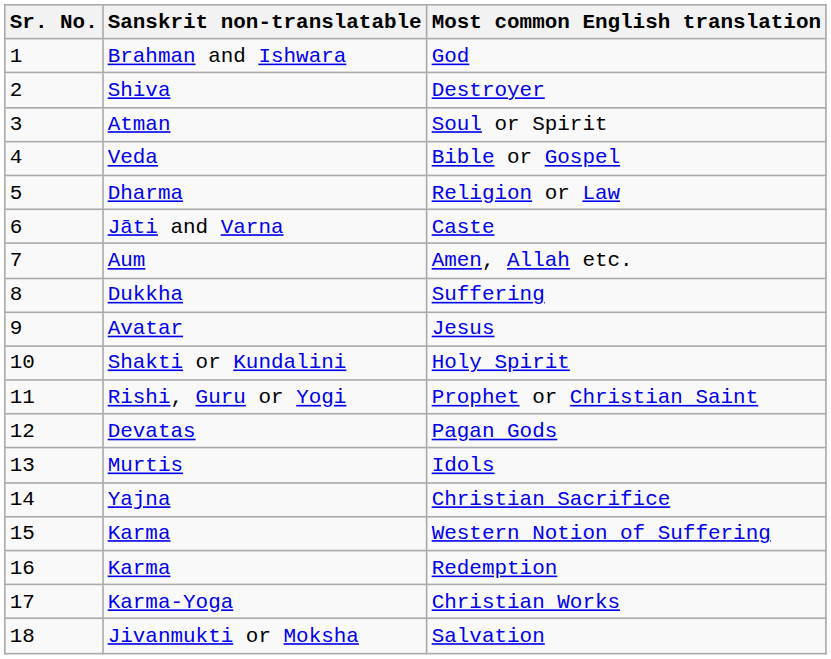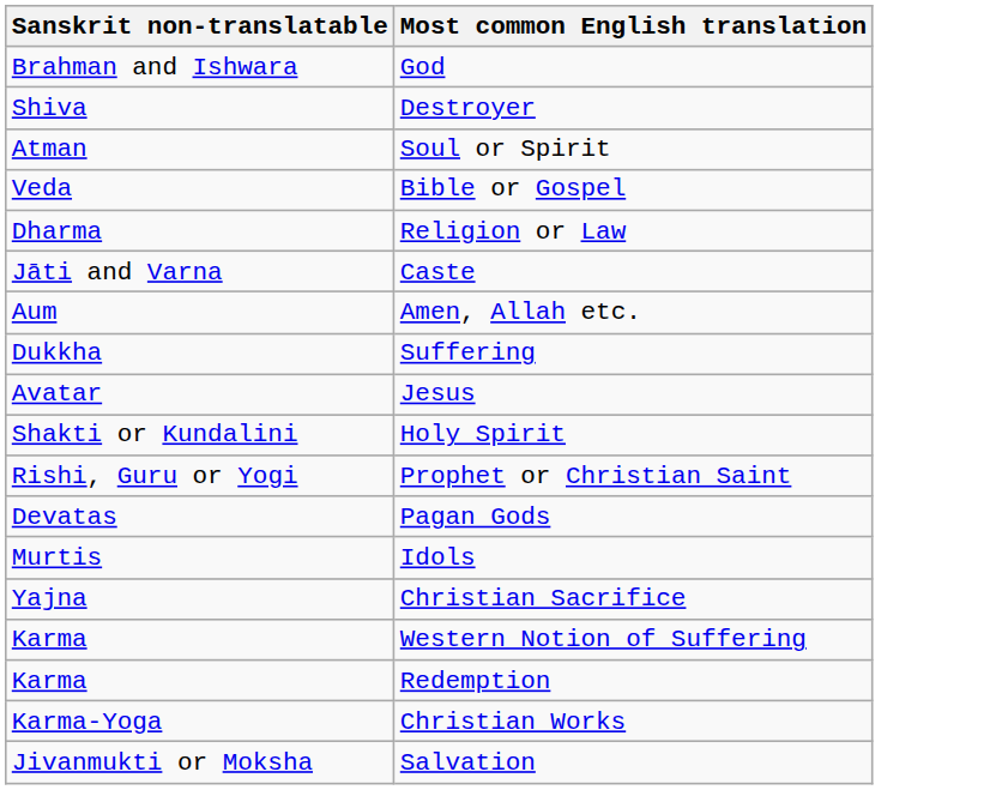 <table class="wikitable">
 <tr>
-<th>Sr. No.</th>
 <th>Sanskrit non-translatable</th>
 <th>Most common English translation</th>
 </tr>
 <tr>
-<td>1</td>
 <td><a href='#'>Brahman</a> and <a href='#'>Ishwara</a></td>
 <td><a href='#'>God</a></td>
 </tr>
 <tr>
-<td>2</td>
 <td><a href='#'>Shiva</a></td>
 <td><a href='#'>Destroyer</a></td>
 </tr>
 <tr>
-<td>3</td>
 <td><a href='#'>Atman</a></td>
 <td><a href='#'>Soul</a> or Spirit</td>
 </tr>
 <tr>
-<td>4</td>
 <td><a href='#'>Veda</a></td>
 <td><a href='#'>Bible</a> or <a href='#'>Gospel</a></td>
 </tr>
 <tr>
-<td>5</td>
 <td><a href='#'>Dharma</a></td>
 <td><a href='#'>Religion</a> or <a href='#'>Law</a></td>
 </tr>
 <tr>
-<td>6</td>
 <td><a href='#'>Jāti</a> and <a href='#'>Varna</a></td>
 <td><a href='#'>Caste</a></td>
 </tr>
 <tr>
-<td>7</td>
 <td><a href='#'>Aum</a></td>
 <td><a href='#'>Amen</a>, <a href='#'>Allah</a> etc.</td>
 </tr>
 <tr>
-<td>8</td>
 <td><a href='#'>Dukkha</a></td>
 <td><a href='#'>Suffering</a></td>
 </tr>
 <tr>
-<td>9</td>
 <td><a href='#'>Avatar</a></td>
 <td><a href='#'>Jesus</a></td>
 </tr>
 <tr>
-<td>10</td>
 <td><a href='#'>Shakti</a> or <a href='#'>Kundalini</a></td>
 <td><a href='#'>Holy Spirit</a></td>
 </tr>
 <tr>
-<td>11</td>
 <td><a href='#'>Rishi</a>, <a href='#'>Guru</a> or <a href='#'>Yogi</a></td>
 <td><a href='#'>Prophet</a> or <a href='#'>Christian Saint</a></td>
 </tr>
 <tr>
-<td>12</td>
 <td><a href='#'>Devatas</a></td>
 <td><a href='#'>Pagan Gods</a></td>
 </tr>
 <tr>
-<td>13</td>
 <td><a href='#'>Murtis</a></td>
 <td><a href='#'>Idols</a></td>
 </tr>
 <tr>
-<td>14</td>
 <td><a href='#'>Yajna</a></td>
 <td><a href='#'>Christian Sacrifice</a></td>
 </tr>
 <tr>
-<td>15</td>
 <td><a href='#'>Karma</a></td>
 <td><a href='#'>Western Notion of Suffering</a></td>
 </tr>
 <tr>
-<td>16</td>
 <td><a href='#'>Karma</a></td>
 <td><a href='#'>Redemption</a></td>
 </tr>
 <tr>
-<td>17</td>
 <td><a href='#'>Karma-Yoga</a></td>
 <td><a href='#'>Christian Works</a></td>
 </tr>
 <tr>
-<td>18</td>
 <td><a href='#'>Jivanmukti</a> or <a href='#'>Moksha</a></td>
 <td><a href='#'>Salvation</a></td>
 </tr>
 </table>
